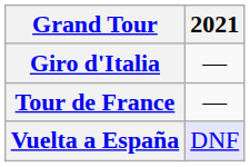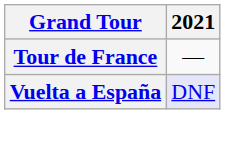 <table class="wikitable plainrowheaders">
 <tr>
 <th scope="col"><a href='#'>Grand Tour</a></th>
 <th scope="col">2021</th>
-</tr>
-<tr style="text-align:center;">
-<th scope="row"> <a href='#'>Giro d'Italia</a></th>
-<td>—</td>
 </tr>
 <tr style="text-align:center;">
 <th scope="row"> <a href='#'>Tour de France</a></th>
 <td>—</td>
 </tr>
 <tr style="text-align:center;">
 <th scope="row"> <a href='#'>Vuelta a España</a></th>
 <td style="background: lavender;"><a href='#'>DNF</a></td>
 </tr>
 </table>
